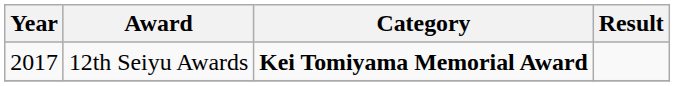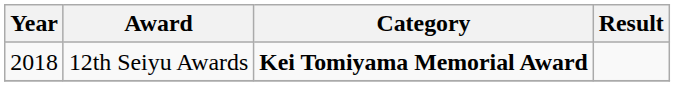 <table class="wikitable sortable">
 <tr>
 <th>Year</th>
 <th>Award</th>
 <th>Category</th>
 <th>Result</th>
 </tr>
 <tr>
-<td>2017</td>
+<td>2018</td>
 <td>12th Seiyu Awards</td>
 <td><strong>Kei Tomiyama Memorial Award</strong></td>
 <td></td>
 </tr>
 <tr>
 </tr>
 </table>
